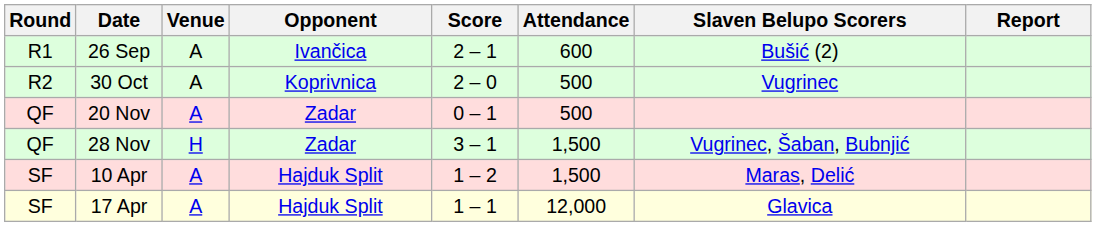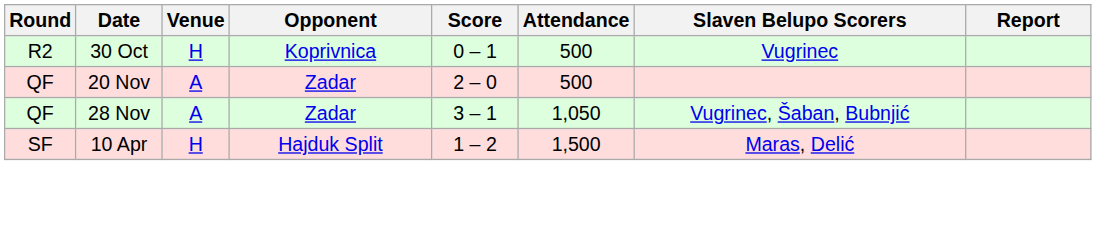 <table class="wikitable sortable" style="text-align: center; font-size:95%;">
 <tr>
 <th width="30">Round</th>
 <th width="60">Date</th>
 <th width="20">Venue</th>
 <th width="150">Opponent</th>
 <th width="60">Score</th>
 <th width="40">Attendance</th>
 <th width="250">Slaven Belupo Scorers</th>
 <th width="90" class="unsortable">Report</th>
 </tr>
 <tr bgcolor="#ddffdd">
-<td>R1</td>
-<td>26 Sep</td>
-<td>A</td>
-<td><a href='#'>Ivančica</a></td>
-<td>2 – 1</td>
-<td>600</td>
-<td><a href='#'>Bušić</a> (2)</td>
-<td></td>
-</tr>
-<tr bgcolor="#ddffdd">
 <td>R2</td>
 <td>30 Oct</td>
-<td>A</td>
+<td><a href='#'>H</a></td>
 <td><a href='#'>Koprivnica</a></td>
-<td>2 – 0 </td>
+<td>0 – 1</td>
 <td>500</td>
 <td><a href='#'>Vugrinec</a></td>
 <td></td>
 </tr>
 <tr bgcolor="#ffdddd">
 <td>QF</td>
 <td>20 Nov</td>
 <td><a href='#'>A</a></td>
 <td><a href='#'>Zadar</a></td>
-<td>0 – 1</td>
+<td>2 – 0 </td>
 <td>500</td>
 <td></td>
 <td></td>
 </tr>
 <tr bgcolor="#ddffdd">
 <td>QF</td>
 <td>28 Nov</td>
-<td><a href='#'>H</a></td>
+<td><a href='#'>A</a></td>
 <td><a href='#'>Zadar</a></td>
 <td>3 – 1</td>
-<td>1,500</td>
+<td>1,050</td>
 <td><a href='#'>Vugrinec</a>, <a href='#'>Šaban</a>, <a href='#'>Bubnjić</a></td>
 <td></td>
 </tr>
 <tr bgcolor="#ffdddd">
 <td>SF</td>
 <td>10 Apr</td>
-<td><a href='#'>A</a></td>
+<td><a href='#'>H</a></td>
 <td><a href='#'>Hajduk Split</a></td>
 <td>1 – 2</td>
 <td>1,500</td>
 <td><a href='#'>Maras</a>, <a href='#'>Delić</a></td>
 <td></td>
 </tr>
-<tr bgcolor="#ffffdd">
-<td>SF</td>
-<td>17 Apr</td>
-<td><a href='#'>A</a></td>
-<td><a href='#'>Hajduk Split</a></td>
-<td>1 – 1</td>
-<td>12,000</td>
-<td><a href='#'>Glavica</a></td>
-<td></td>
-</tr>
 </table>
